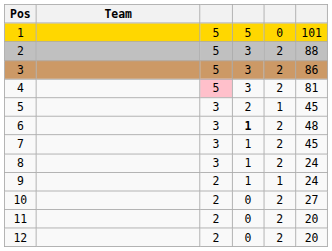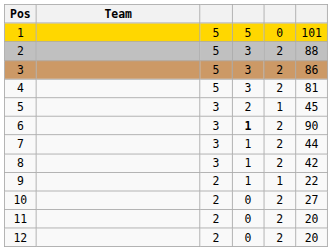 <table class="wikitable" style="text-align:center">
 <tr>
 <th width=30>Pos</th>
 <th width=180>Team</th>
 <th width=30></th>
 <th width=30></th>
 <th width=30></th>
 <th width=30></th>
 </tr>
 <tr bgcolor=gold>
 <td>1</td>
 <td align=left></td>
 <td>5</td>
 <td>5</td>
 <td>0</td>
 <td>101</td>
 </tr>
 <tr bgcolor=silver>
 <td>2</td>
 <td align=left></td>
 <td>5</td>
 <td>3</td>
 <td>2</td>
 <td>88</td>
 </tr>
 <tr bgcolor=cc9966>
 <td>3</td>
 <td align=left></td>
 <td>5</td>
 <td>3</td>
 <td>2</td>
 <td>86</td>
 </tr>
 <tr>
 <td>4</td>
 <td align=left></td>
-<td style="background: pink;">5</td>
+<td>5</td>
 <td>3</td>
 <td>2</td>
 <td>81</td>
 </tr>
 <tr>
 <td>5</td>
 <td align=left></td>
 <td>3</td>
 <td>2</td>
 <td>1</td>
 <td>45</td>
 </tr>
 <tr>
 <td>6</td>
 <td align=left></td>
 <td>3</td>
 <td><strong>1</strong></td>
 <td>2</td>
-<td>48</td>
+<td>90</td>
 </tr>
 <tr>
 <td>7</td>
 <td align=left></td>
 <td>3</td>
 <td>1</td>
 <td>2</td>
-<td>45</td>
+<td>44</td>
 </tr>
 <tr>
 <td>8</td>
 <td align=left></td>
 <td>3</td>
 <td>1</td>
 <td>2</td>
-<td>24</td>
+<td>42</td>
 </tr>
 <tr>
 <td>9</td>
 <td align=left></td>
 <td>2</td>
 <td>1</td>
 <td>1</td>
-<td>24</td>
+<td>22</td>
 </tr>
 <tr>
 <td>10</td>
 <td align=left></td>
 <td>2</td>
 <td>0</td>
 <td>2</td>
 <td>27</td>
 </tr>
 <tr>
 <td>11</td>
 <td align=left></td>
 <td>2</td>
 <td>0</td>
 <td>2</td>
 <td>20</td>
 </tr>
 <tr>
 <td>12</td>
 <td align=left></td>
 <td>2</td>
 <td>0</td>
 <td>2</td>
 <td>20</td>
 </tr>
 </table>
